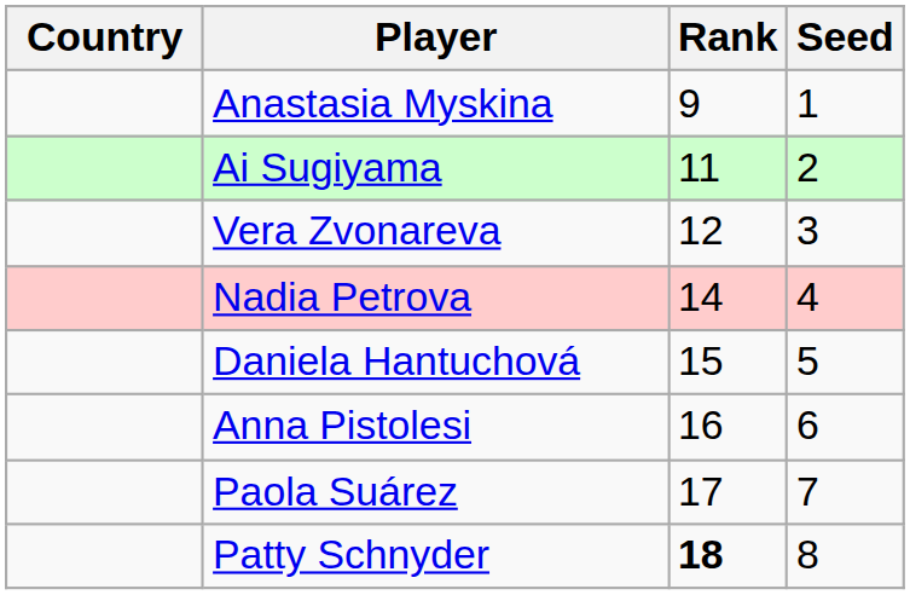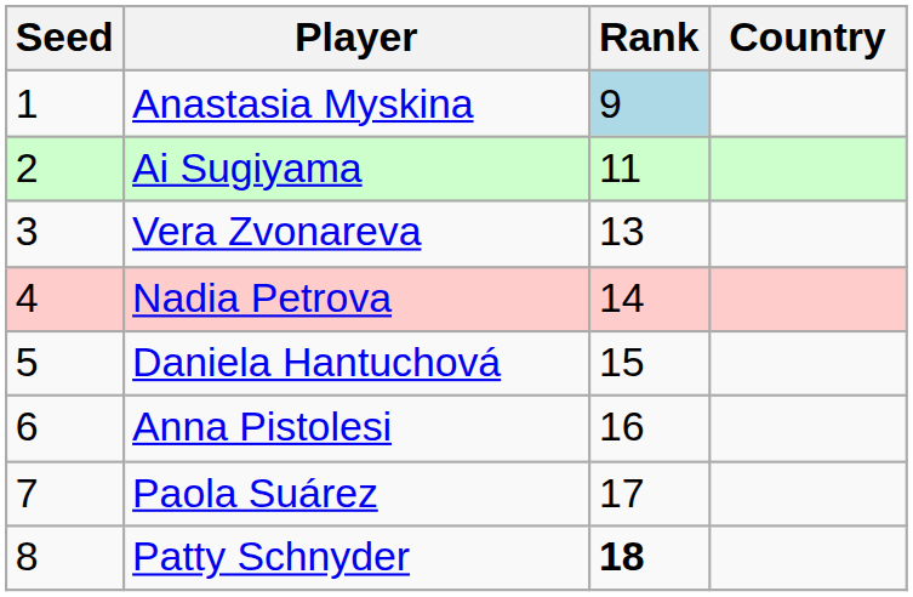 <table class="sortable wikitable">
 <tr>
-<th width="70">Country</th>
+<th>Seed</th>
 <th width="175">Player</th>
 <th>Rank</th>
-<th>Seed</th>
+<th width="70">Country</th>
 </tr>
 <tr>
+<td>1</td>
+<td><a href='#'>Anastasia Myskina</a></td>
+<td style="background: lightblue;">9</td>
 <td></td>
-<td><a href='#'>Anastasia Myskina</a></td>
-<td>9</td>
-<td>1</td>
 </tr>
 <tr style="background:#cfc;">
-<td></td>
+<td>2</td>
 <td><a href='#'>Ai Sugiyama</a></td>
 <td>11</td>
-<td>2</td>
+<td></td>
 </tr>
 <tr>
+<td>3</td>
+<td><a href='#'>Vera Zvonareva</a></td>
+<td>13</td>
 <td></td>
-<td><a href='#'>Vera Zvonareva</a></td>
-<td>12</td>
-<td>3</td>
 </tr>
 <tr style="background:#fcc;">
-<td></td>
+<td>4</td>
 <td><a href='#'>Nadia Petrova</a></td>
 <td>14</td>
-<td>4</td>
+<td></td>
 </tr>
 <tr>
-<td></td>
+<td>5</td>
 <td><a href='#'>Daniela Hantuchová</a></td>
 <td>15</td>
-<td>5</td>
+<td></td>
 </tr>
 <tr>
-<td></td>
+<td>6</td>
 <td><a href='#'>Anna Pistolesi</a></td>
 <td>16</td>
-<td>6</td>
+<td></td>
 </tr>
 <tr>
-<td></td>
+<td>7</td>
 <td><a href='#'>Paola Suárez</a></td>
 <td>17</td>
-<td>7</td>
+<td></td>
 </tr>
 <tr>
-<td></td>
+<td>8</td>
 <td><a href='#'>Patty Schnyder</a></td>
 <td><strong>18</strong></td>
-<td>8</td>
+<td></td>
 </tr>
 </table>
